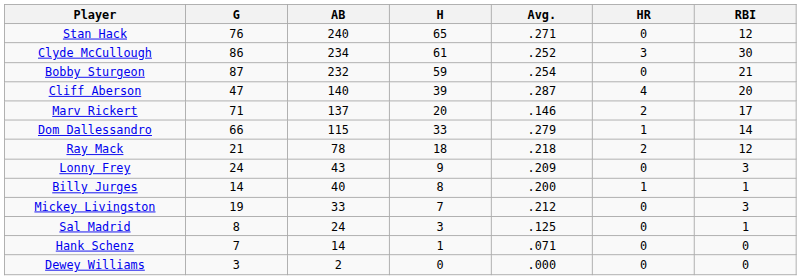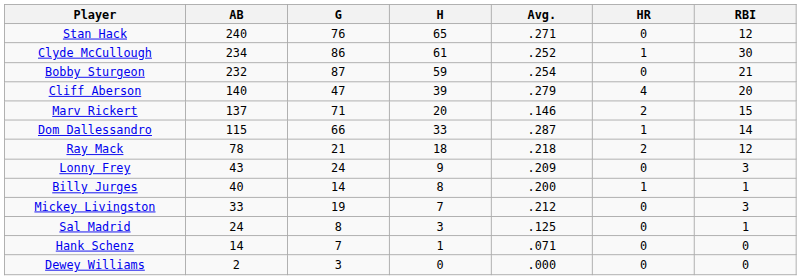 <table class="wikitable sortable" style="text-align:center;">
 <tr>
 <th bgcolor="#DDDDFF" width="16%">Player</th>
+<th bgcolor="#DDDDFF" width="9%">AB</th>
 <th bgcolor="#DDDDFF" width="9%">G</th>
-<th bgcolor="#DDDDFF" width="9%">AB</th>
 <th bgcolor="#DDDDFF" width="9%">H</th>
 <th bgcolor="#DDDDFF" width="9%">Avg.</th>
 <th bgcolor="#DDDDFF" width="9%">HR</th>
 <th bgcolor="#DDDDFF" width="9%">RBI</th>
 </tr>
 <tr>
 <td><a href='#'>Stan Hack</a></td>
+<td>240</td>
 <td>76</td>
-<td>240</td>
 <td>65</td>
 <td>.271</td>
 <td>0</td>
 <td>12</td>
 </tr>
 <tr>
 <td><a href='#'>Clyde McCullough</a></td>
+<td>234</td>
 <td>86</td>
-<td>234</td>
 <td>61</td>
 <td>.252</td>
-<td>3</td>
+<td>1</td>
 <td>30</td>
 </tr>
 <tr>
 <td><a href='#'>Bobby Sturgeon</a></td>
+<td>232</td>
 <td>87</td>
-<td>232</td>
 <td>59</td>
 <td>.254</td>
 <td>0</td>
 <td>21</td>
 </tr>
 <tr>
 <td><a href='#'>Cliff Aberson</a></td>
+<td>140</td>
 <td>47</td>
-<td>140</td>
 <td>39</td>
-<td>.287</td>
+<td>.279</td>
 <td>4</td>
 <td>20</td>
 </tr>
 <tr>
 <td><a href='#'>Marv Rickert</a></td>
+<td>137</td>
 <td>71</td>
-<td>137</td>
 <td>20</td>
 <td>.146</td>
 <td>2</td>
-<td>17</td>
+<td>15</td>
 </tr>
 <tr>
 <td><a href='#'>Dom Dallessandro</a></td>
+<td>115</td>
 <td>66</td>
-<td>115</td>
 <td>33</td>
-<td>.279</td>
+<td>.287</td>
 <td>1</td>
 <td>14</td>
 </tr>
 <tr>
 <td><a href='#'>Ray Mack</a></td>
+<td>78</td>
 <td>21</td>
-<td>78</td>
 <td>18</td>
 <td>.218</td>
 <td>2</td>
 <td>12</td>
 </tr>
 <tr>
 <td><a href='#'>Lonny Frey</a></td>
+<td>43</td>
 <td>24</td>
-<td>43</td>
 <td>9</td>
 <td>.209</td>
 <td>0</td>
 <td>3</td>
 </tr>
 <tr>
 <td><a href='#'>Billy Jurges</a></td>
+<td>40</td>
 <td>14</td>
-<td>40</td>
 <td>8</td>
 <td>.200</td>
 <td>1</td>
 <td>1</td>
 </tr>
 <tr>
 <td><a href='#'>Mickey Livingston</a></td>
+<td>33</td>
 <td>19</td>
-<td>33</td>
 <td>7</td>
 <td>.212</td>
 <td>0</td>
 <td>3</td>
 </tr>
 <tr>
 <td><a href='#'>Sal Madrid</a></td>
+<td>24</td>
 <td>8</td>
-<td>24</td>
 <td>3</td>
 <td>.125</td>
 <td>0</td>
 <td>1</td>
 </tr>
 <tr>
 <td><a href='#'>Hank Schenz</a></td>
+<td>14</td>
 <td>7</td>
-<td>14</td>
 <td>1</td>
 <td>.071</td>
 <td>0</td>
 <td>0</td>
 </tr>
 <tr>
 <td><a href='#'>Dewey Williams</a></td>
+<td>2</td>
 <td>3</td>
-<td>2</td>
 <td>0</td>
 <td>.000</td>
 <td>0</td>
 <td>0</td>
 </tr>
 </table>
